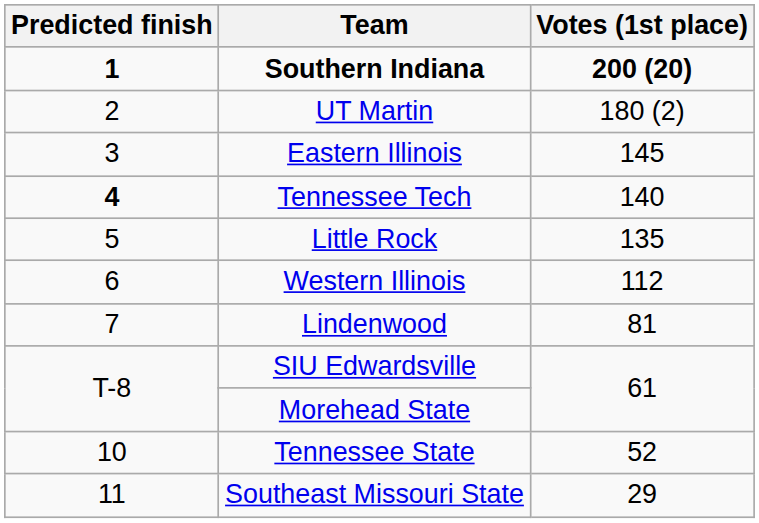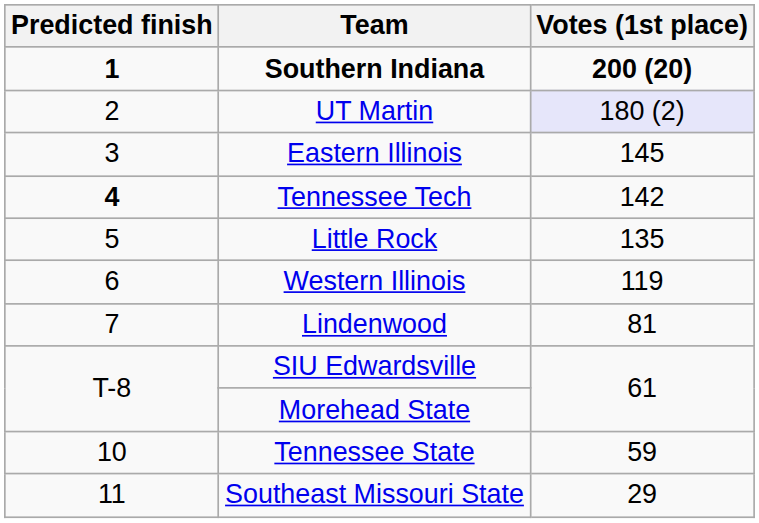 <table class="wikitable" border="1">
 <tr align=center>
 <th style= >Predicted finish</th>
 <th style= >Team</th>
 <th style= >Votes (1st place)</th>
 </tr>
 <tr align="center">
 <td><strong>1</strong></td>
 <td><strong>Southern Indiana</strong></td>
 <td><strong>200 (20)</strong></td>
 </tr>
 <tr align="center">
 <td>2</td>
 <td><a href='#'>UT Martin</a></td>
-<td>180 (2)</td>
+<td style="background: lavender;">180 (2)</td>
 </tr>
 <tr align="center">
 <td>3</td>
 <td><a href='#'>Eastern Illinois</a></td>
 <td>145</td>
 </tr>
 <tr align="center">
 <td><strong>4</strong></td>
 <td><a href='#'>Tennessee Tech</a></td>
-<td>140</td>
+<td>142</td>
 </tr>
 <tr align="center">
 <td>5</td>
 <td><a href='#'>Little Rock</a></td>
 <td>135</td>
 </tr>
 <tr align="center">
 <td>6</td>
 <td><a href='#'>Western Illinois</a></td>
-<td>112</td>
+<td>119</td>
 </tr>
 <tr align="center">
 <td>7</td>
 <td><a href='#'>Lindenwood</a></td>
 <td>81</td>
 </tr>
 <tr align="center">
 <td rowspan=2>T-8</td>
 <td><a href='#'>SIU Edwardsville</a></td>
 <td rowspan=2>61</td>
 </tr>
 <tr align="center">
 <td><a href='#'>Morehead State</a></td>
 </tr>
 <tr align="center">
 <td>10</td>
 <td><a href='#'>Tennessee State</a></td>
-<td>52</td>
+<td>59</td>
 </tr>
 <tr align="center">
 <td>11</td>
 <td><a href='#'>Southeast Missouri State</a></td>
 <td>29</td>
 </tr>
 </table>
